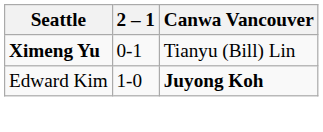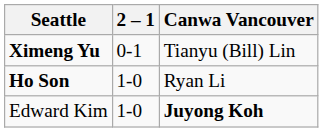 <table class="wikitable">
 <tr>
 <th>Seattle</th>
 <th>2 – 1</th>
 <th>Canwa Vancouver</th>
 </tr>
 <tr>
 <td><strong>Ximeng Yu</strong></td>
 <td>0-1</td>
 <td>Tianyu (Bill) Lin</td>
 </tr>
 <tr>
+<td><strong>Ho Son</strong></td>
+<td>1-0</td>
+<td>Ryan Li</td>
+</tr>
+<tr>
 <td>Edward Kim</td>
 <td>1-0</td>
 <td><strong>Juyong Koh</strong></td>
 </tr>
 </table>
